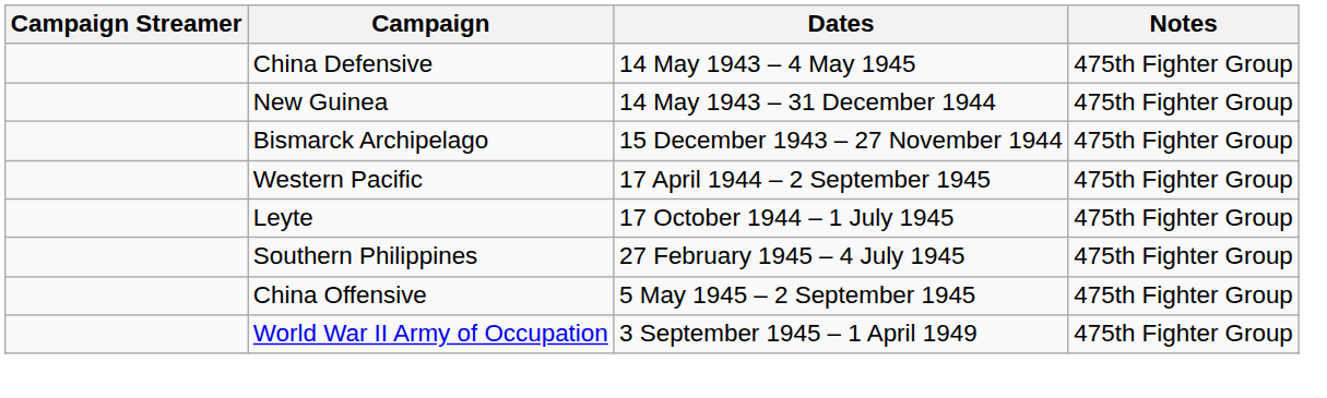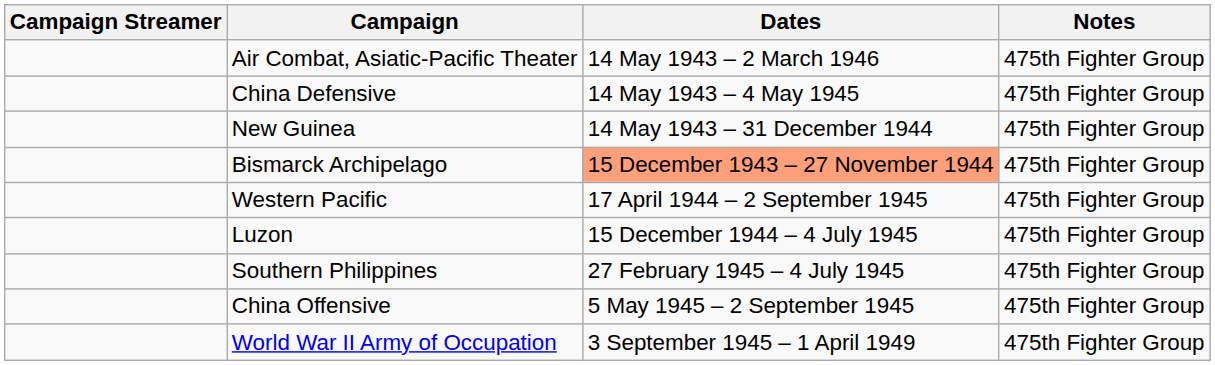 <table class="wikitable">
 <tr>
 <th>Campaign Streamer</th>
 <th>Campaign</th>
 <th>Dates</th>
 <th>Notes</th>
+</tr>
+<tr>
+<td></td>
+<td>Air Combat, Asiatic-Pacific Theater</td>
+<td>14 May 1943 – 2 March 1946</td>
+<td>475th Fighter Group</td>
 </tr>
 <tr>
 <td></td>
 <td>China Defensive</td>
 <td>14 May 1943 – 4 May 1945</td>
 <td>475th Fighter Group</td>
 </tr>
 <tr>
 <td></td>
 <td>New Guinea</td>
 <td>14 May 1943 – 31 December 1944</td>
 <td>475th Fighter Group</td>
 </tr>
 <tr>
 <td></td>
 <td>Bismarck Archipelago</td>
-<td>15 December 1943 – 27 November 1944</td>
+<td style="background: lightsalmon;">15 December 1943 – 27 November 1944</td>
 <td>475th Fighter Group</td>
 </tr>
 <tr>
 <td></td>
 <td>Western Pacific</td>
 <td>17 April 1944 – 2 September 1945</td>
 <td>475th Fighter Group</td>
 </tr>
 <tr>
 <td></td>
-<td>Leyte</td>
-<td>17 October 1944 – 1 July 1945</td>
+<td>Luzon</td>
+<td>15 December 1944 – 4 July 1945</td>
 <td>475th Fighter Group</td>
 </tr>
 <tr>
 <td></td>
 <td>Southern Philippines</td>
 <td>27 February 1945 – 4 July 1945</td>
 <td>475th Fighter Group</td>
 </tr>
 <tr>
 <td></td>
 <td>China Offensive</td>
 <td>5 May 1945 – 2 September 1945</td>
 <td>475th Fighter Group</td>
 </tr>
 <tr>
 <td></td>
 <td><a href='#'>World War II Army of Occupation</a></td>
 <td>3 September 1945 – 1 April 1949</td>
 <td>475th Fighter Group</td>
 </tr>
 </table>
